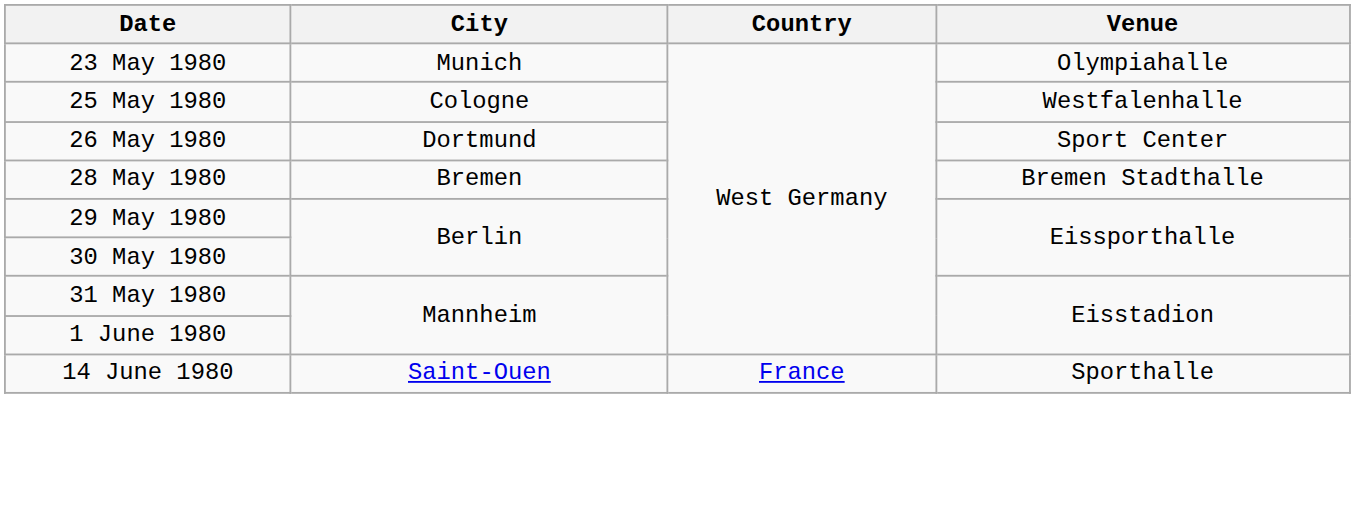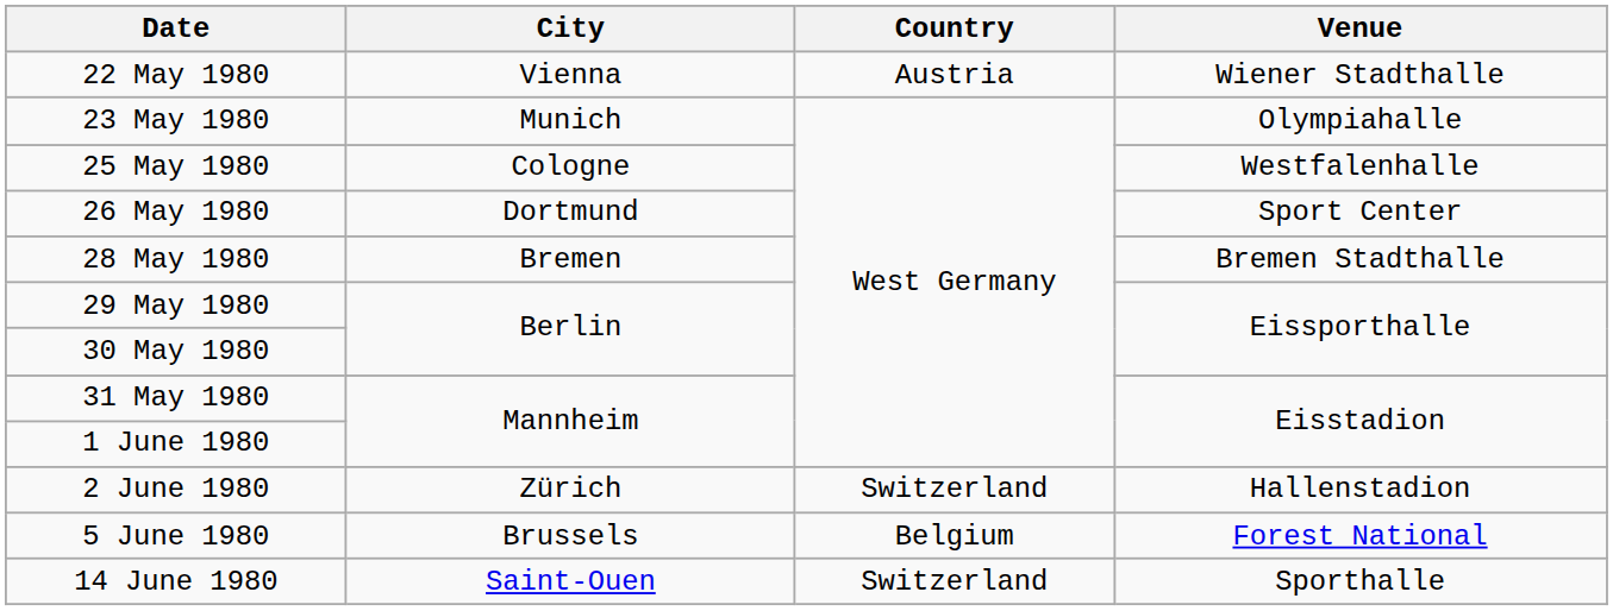 <table class="wikitable mw-collapsible mw-collapsed" style="text-align:center;">
 <tr>
 <th style="width:150px;">Date</th>
 <th style="width:200px;">City</th>
 <th style="width:140px;">Country</th>
 <th style="width:220px;">Venue</th>
+</tr>
+<tr>
+<td>22 May 1980</td>
+<td>Vienna</td>
+<td>Austria</td>
+<td>Wiener Stadthalle</td>
 </tr>
 <tr>
 <td>23 May 1980</td>
 <td>Munich</td>
 <td rowspan="8">West Germany</td>
 <td>Olympiahalle</td>
 </tr>
 <tr>
 <td>25 May 1980</td>
 <td>Cologne</td>
 <td>Westfalenhalle</td>
 </tr>
 <tr>
 <td>26 May 1980</td>
 <td>Dortmund</td>
 <td>Sport Center</td>
 </tr>
 <tr>
 <td>28 May 1980</td>
 <td>Bremen</td>
 <td>Bremen Stadthalle</td>
 </tr>
 <tr>
 <td>29 May 1980</td>
 <td rowspan="2">Berlin</td>
 <td rowspan="2">Eissporthalle</td>
 </tr>
 <tr>
 <td>30 May 1980</td>
 </tr>
 <tr>
 <td>31 May 1980</td>
 <td rowspan="2">Mannheim</td>
 <td rowspan="2">Eisstadion</td>
 </tr>
 <tr>
 <td>1 June 1980</td>
 </tr>
 <tr>
+<td>2 June 1980</td>
+<td>Zürich</td>
+<td>Switzerland</td>
+<td>Hallenstadion</td>
+</tr>
+<tr>
+<td>5 June 1980</td>
+<td>Brussels</td>
+<td>Belgium</td>
+<td><a href='#'>Forest National</a></td>
+</tr>
+<tr>
 <td>14 June 1980</td>
 <td><a href='#'>Saint-Ouen</a></td>
-<td><a href='#'>France</a></td>
+<td>Switzerland</td>
 <td>Sporthalle</td>
 </tr>
 </table>
